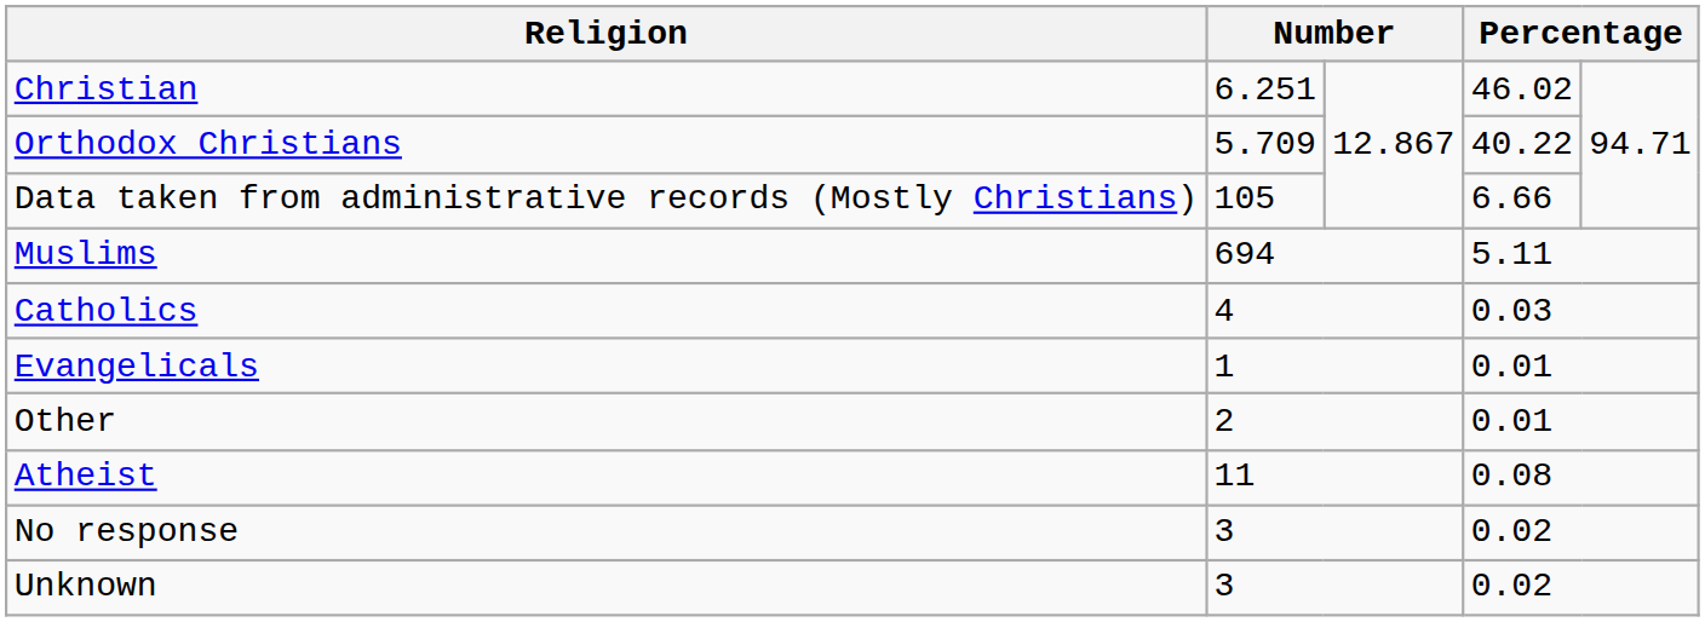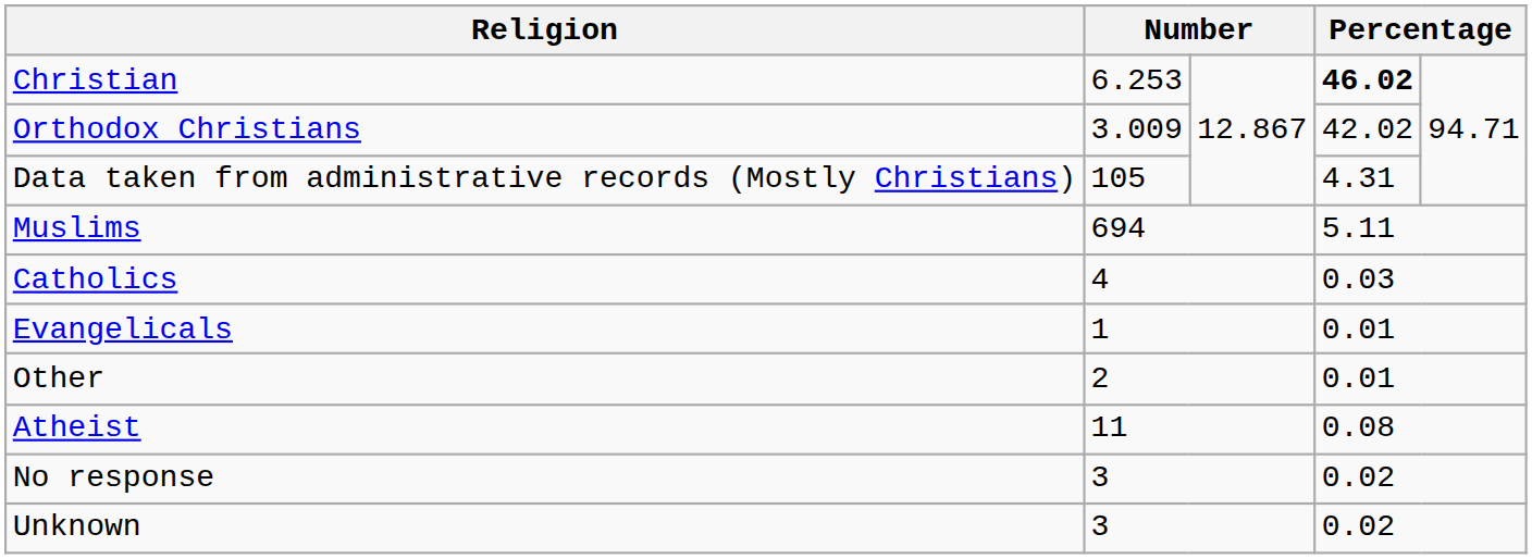 <table class="wikitable">
 <tr>
 <th>Religion</th>
 <th colspan="2">Number</th>
 <th colspan="2">Percentage</th>
 </tr>
 <tr>
 <td><a href='#'>Christian</a></td>
-<td>6.251</td>
+<td>6.253</td>
 <td rowspan="3">12.867</td>
-<td>46.02</td>
+<td><strong>46.02</strong></td>
 <td rowspan="3">94.71</td>
 </tr>
 <tr>
 <td><a href='#'>Orthodox Christians</a></td>
-<td>5.709</td>
-<td>40.22</td>
+<td>3.009</td>
+<td>42.02</td>
 </tr>
 <tr>
 <td>Data taken from administrative records (Mostly <a href='#'>Christians</a>)</td>
 <td>105</td>
-<td>6.66</td>
+<td>4.31</td>
 </tr>
 <tr>
 <td><a href='#'>Muslims</a></td>
 <td colspan="2">694</td>
 <td colspan="2">5.11</td>
 </tr>
 <tr>
 <td><a href='#'>Catholics</a></td>
 <td colspan="2">4</td>
 <td colspan="2">0.03</td>
 </tr>
 <tr>
 <td><a href='#'>Evangelicals</a></td>
 <td colspan="2">1</td>
 <td colspan="2">0.01</td>
 </tr>
 <tr>
 <td>Other</td>
 <td colspan="2">2</td>
 <td colspan="2">0.01</td>
 </tr>
 <tr>
 <td><a href='#'>Atheist</a></td>
 <td colspan="2">11</td>
 <td colspan="2">0.08</td>
 </tr>
 <tr>
 <td>No response</td>
 <td colspan="2">3</td>
 <td colspan="2">0.02</td>
 </tr>
 <tr>
 <td>Unknown</td>
 <td colspan="2">3</td>
 <td colspan="2">0.02</td>
 </tr>
 </table>
